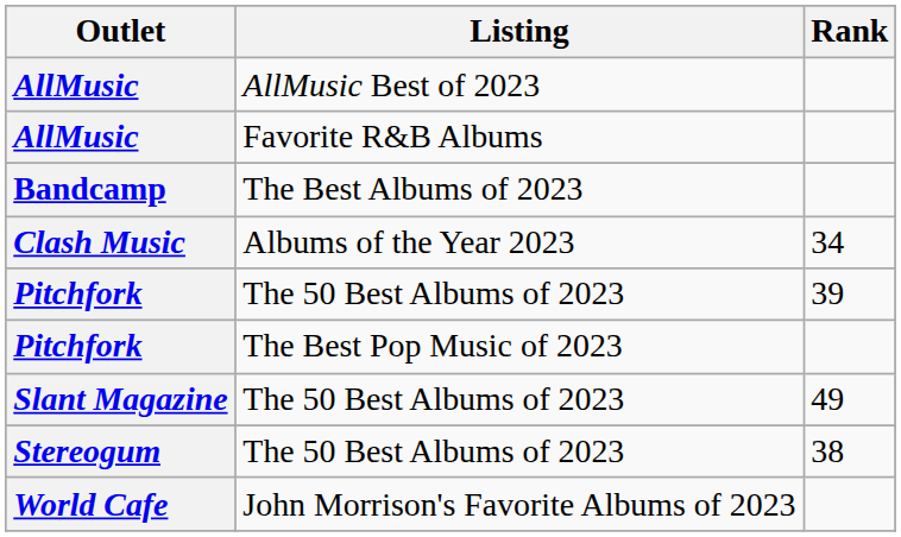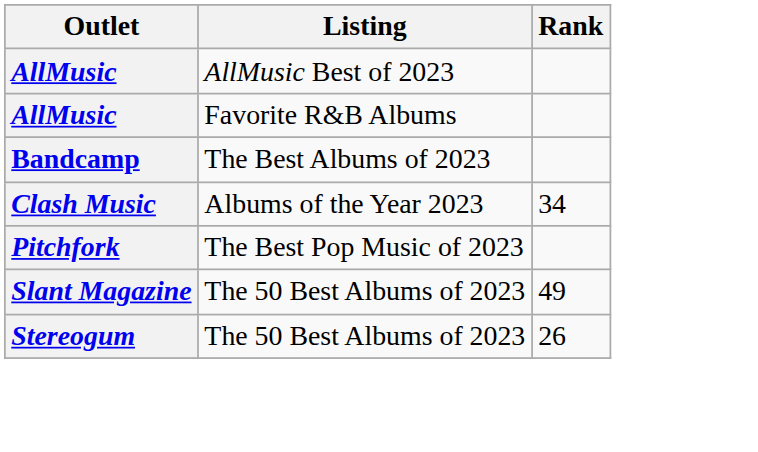 <table class="wikitable sortable">
 <tr>
 <th scope="col">Outlet</th>
 <th scope="col">Listing</th>
 <th scope="col">Rank</th>
 </tr>
 <tr>
 <th scope="row" style="text-align:left;"><em><a href='#'>AllMusic</a></em></th>
 <td><em>AllMusic</em> Best of 2023</td>
 <td></td>
 </tr>
 <tr>
 <th scope="row" style="text-align:left;"><em><a href='#'>AllMusic</a></em></th>
 <td>Favorite R&B Albums</td>
 <td></td>
 </tr>
 <tr>
 <th scope="row" style="text-align:left;"><a href='#'>Bandcamp</a></th>
 <td>The Best Albums of 2023</td>
 <td></td>
 </tr>
 <tr>
 <th scope="row" style="text-align:left;"><em><a href='#'>Clash Music</a></em></th>
 <td>Albums of the Year 2023</td>
 <td>34</td>
 </tr>
 <tr>
 <th scope="row" style="text-align:left;"><em><a href='#'>Pitchfork</a></em></th>
-<td>The 50 Best Albums of 2023</td>
-<td>39</td>
-</tr>
-<tr>
-<th scope="row" style="text-align:left;"><em><a href='#'>Pitchfork</a></em></th>
 <td>The Best Pop Music of 2023</td>
 <td></td>
 </tr>
 <tr>
 <th scope="col" style="text-align:left;"><em><a href='#'>Slant Magazine</a></em></th>
 <td>The 50 Best Albums of 2023</td>
 <td>49</td>
 </tr>
 <tr>
 <th scope="row" style="text-align:left;"><em><a href='#'>Stereogum</a></em></th>
 <td>The 50 Best Albums of 2023</td>
-<td>38</td>
-</tr>
-<tr>
-<th scope="row" style="text-align:left;"><em><a href='#'>World Cafe</a></em></th>
-<td>John Morrison's Favorite Albums of 2023</td>
-<td></td>
+<td>26</td>
 </tr>
 </table>
